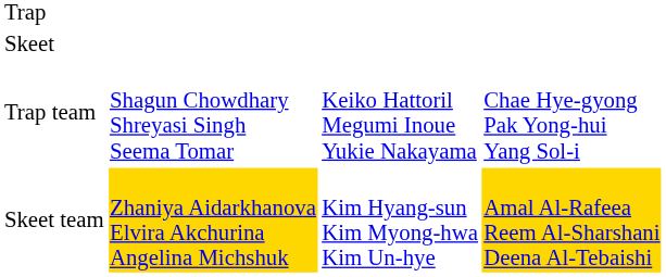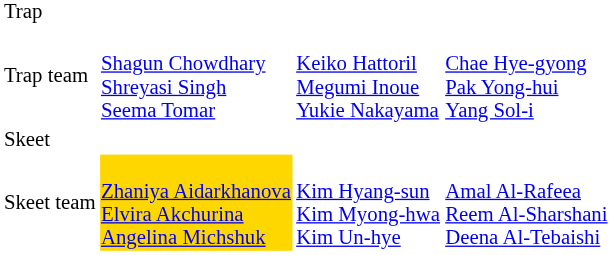 <table>
 <tr>
 <td>Trap</td>
-<td></td>
-<td></td>
-<td></td>
-</tr>
-<tr>
-<td>Skeet</td>
 <td></td>
 <td></td>
 <td></td>
 </tr>
 <tr>
 <td>Trap team</td>
 <td><br><a href='#'>Shagun Chowdhary</a><br><a href='#'>Shreyasi Singh</a><br><a href='#'>Seema Tomar</a></td>
 <td><br><a href='#'>Keiko Hattoril</a><br><a href='#'>Megumi Inoue</a><br><a href='#'>Yukie Nakayama</a></td>
 <td><br><a href='#'>Chae Hye-gyong</a><br><a href='#'>Pak Yong-hui</a><br><a href='#'>Yang Sol-i</a></td>
 </tr>
 <tr>
+<td>Skeet</td>
+<td></td>
+<td></td>
+<td></td>
+</tr>
+<tr>
 <td>Skeet team</td>
 <td style="background: gold;"><br><a href='#'>Zhaniya Aidarkhanova</a><br><a href='#'>Elvira Akchurina</a><br><a href='#'>Angelina Michshuk</a></td>
 <td><br><a href='#'>Kim Hyang-sun</a><br><a href='#'>Kim Myong-hwa</a><br><a href='#'>Kim Un-hye</a></td>
-<td style="background: gold;"><br><a href='#'>Amal Al-Rafeea</a><br><a href='#'>Reem Al-Sharshani</a><br><a href='#'>Deena Al-Tebaishi</a></td>
+<td><br><a href='#'>Amal Al-Rafeea</a><br><a href='#'>Reem Al-Sharshani</a><br><a href='#'>Deena Al-Tebaishi</a></td>
 </tr>
 </table>
